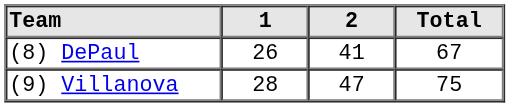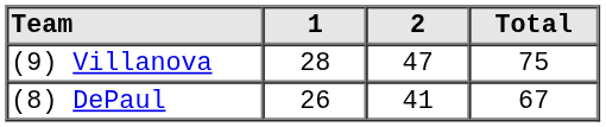 <table border=1 cellspacing=0 width=300 style="margin-left:3em;">
 <tr style="text-align:center; background-color:#e6e6e6;">
 <th align=left width=25%>Team</th>
 <th width=10%>1</th>
 <th width=10%>2</th>
 <th width=10%>Total</th>
 </tr>
 <tr style="text-align:center;">
+<td align=left>(9) <a href='#'>Villanova</a></td>
+<td>28</td>
+<td>47</td>
+<td>75</td>
+</tr>
+<tr style="text-align:center;">
 <td align=left>(8) <a href='#'>DePaul</a></td>
 <td>26</td>
 <td>41</td>
 <td>67</td>
 </tr>
 <tr style="text-align:center;">
-<td align=left>(9) <a href='#'>Villanova</a></td>
-<td>28</td>
-<td>47</td>
-<td>75</td>
-</tr>
-<tr style="text-align:center;">
 </tr>
 </table>
